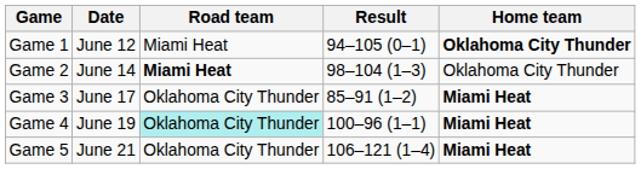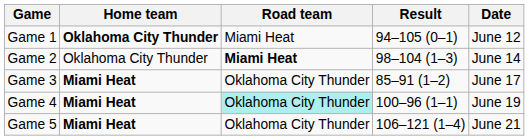 <table class="wikitable">
 <tr>
 <th>Game</th>
-<th>Date</th>
+<th>Home team</th>
 <th>Road team</th>
 <th>Result</th>
-<th>Home team</th>
+<th>Date</th>
 </tr>
 <tr>
 <td>Game 1</td>
-<td>June 12</td>
+<td><strong>Oklahoma City Thunder</strong></td>
 <td>Miami Heat</td>
 <td>94–105 (0–1)</td>
-<td><strong>Oklahoma City Thunder</strong></td>
+<td>June 12</td>
 </tr>
 <tr>
 <td>Game 2</td>
-<td>June 14</td>
+<td>Oklahoma City Thunder</td>
 <td><strong>Miami Heat</strong></td>
 <td>98–104 (1–3)</td>
-<td>Oklahoma City Thunder</td>
+<td>June 14</td>
 </tr>
 <tr>
 <td>Game 3</td>
-<td>June 17</td>
+<td><strong>Miami Heat</strong></td>
 <td>Oklahoma City Thunder</td>
 <td>85–91 (1–2)</td>
-<td><strong>Miami Heat</strong></td>
+<td>June 17</td>
 </tr>
 <tr>
 <td>Game 4</td>
-<td>June 19</td>
+<td><strong>Miami Heat</strong></td>
 <td style="background: paleturquoise;">Oklahoma City Thunder</td>
 <td>100–96 (1–1)</td>
-<td><strong>Miami Heat</strong></td>
+<td>June 19</td>
 </tr>
 <tr>
 <td>Game 5</td>
-<td>June 21</td>
+<td><strong>Miami Heat</strong></td>
 <td>Oklahoma City Thunder</td>
 <td>106–121 (1–4)</td>
-<td><strong>Miami Heat</strong></td>
+<td>June 21</td>
 </tr>
 </table>
